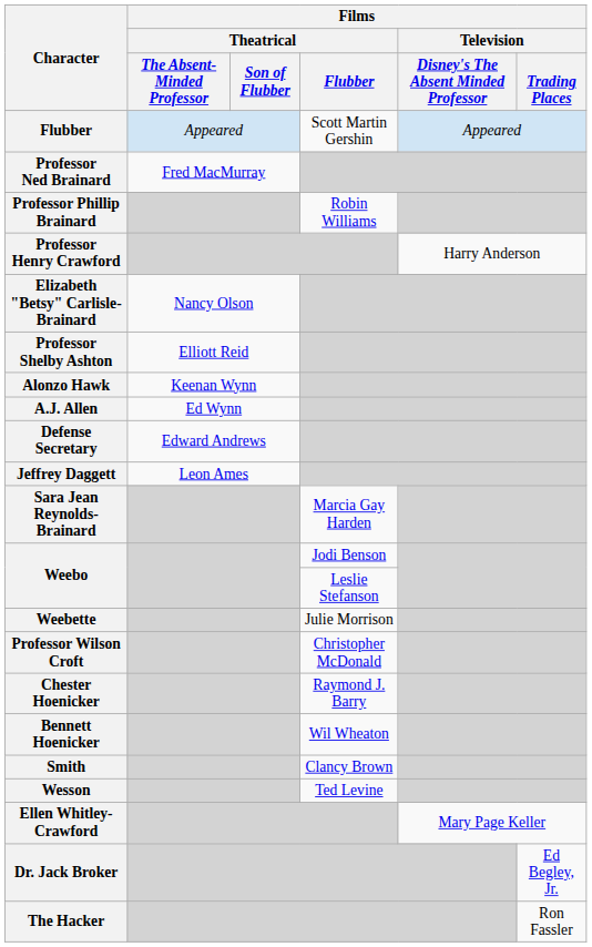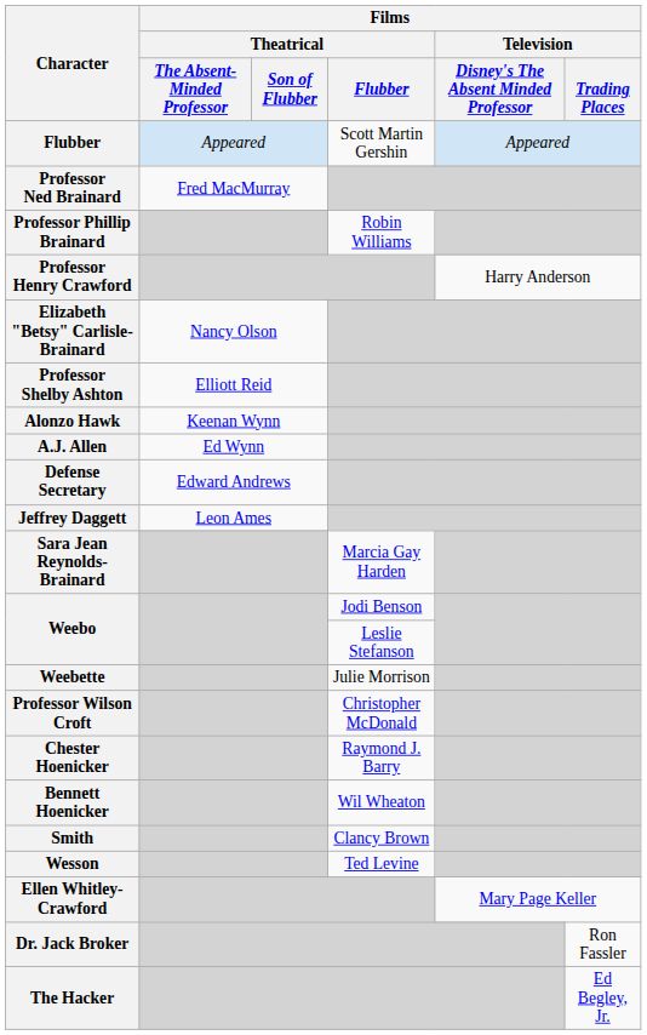 <table class="wikitable" style="text-align:center; width:99%;">
 <tr>
 <th rowspan="3">Character</th>
 <th colspan="5" style="text-align:center;">Films</th>
 </tr>
 <tr>
 <th colspan="3" style="text-align:center;">Theatrical</th>
 <th colspan="2" style="text-align:center;">Television</th>
 </tr>
 <tr>
 <th style="text-align:center;"><em><a href='#'>The Absent-Minded Professor</a></em></th>
 <th style="text-align:center;"><em><a href='#'>Son of Flubber</a></em></th>
 <th style="text-align:center;"><em><a href='#'>Flubber</a></em></th>
 <th style="text-align:center;"><em><a href='#'>Disney's The Absent Minded Professor</a></em></th>
 <th style="text-align:center;"><em><a href='#'> <br>Trading Places</a></em></th>
 </tr>
 <tr>
 <th>Flubber</th>
 <td colspan="2" style="background: #d0e5f5"><em>Appeared</em></td>
 <td>Scott Martin Gershin</td>
 <td colspan="2" style="background: #d0e5f5"><em>Appeared</em></td>
 </tr>
 <tr>
 <th>Professor<br>Ned Brainard</th>
 <td colspan="2"><a href='#'>Fred MacMurray</a></td>
 <td colspan="3" style="background:lightgrey;"></td>
 </tr>
 <tr>
 <th>Professor Phillip Brainard</th>
 <td colspan="2" style="background:lightgrey;"></td>
 <td><a href='#'>Robin Williams</a></td>
 <td colspan="2" style="background:lightgrey;"></td>
 </tr>
 <tr>
 <th>Professor<br>Henry Crawford</th>
 <td colspan="3" style="background:lightgrey;"></td>
 <td colspan="2">Harry Anderson</td>
 </tr>
 <tr>
 <th>Elizabeth "Betsy" Carlisle-Brainard</th>
 <td colspan="2"><a href='#'>Nancy Olson</a></td>
 <td colspan="3" style="background:lightgrey;"></td>
 </tr>
 <tr>
 <th>Professor<br>Shelby Ashton</th>
 <td colspan="2"><a href='#'>Elliott Reid</a></td>
 <td colspan="3" style="background:lightgrey;"></td>
 </tr>
 <tr>
 <th>Alonzo Hawk</th>
 <td colspan="2"><a href='#'>Keenan Wynn</a></td>
 <td colspan="3" style="background:lightgrey;"></td>
 </tr>
 <tr>
 <th>A.J. Allen</th>
 <td colspan="2"><a href='#'>Ed Wynn</a></td>
 <td colspan="3" style="background:lightgrey;"></td>
 </tr>
 <tr>
 <th>Defense Secretary</th>
 <td colspan="2"><a href='#'>Edward Andrews</a></td>
 <td colspan="3" style="background:lightgrey;"></td>
 </tr>
 <tr>
 <th>Jeffrey Daggett</th>
 <td colspan="2"><a href='#'>Leon Ames</a></td>
 <td colspan="3" style="background:lightgrey;"></td>
 </tr>
 <tr>
 <th>Sara Jean Reynolds-Brainard</th>
 <td colspan="2" style="background:lightgrey;"></td>
 <td><a href='#'>Marcia Gay Harden</a></td>
 <td colspan="2" style="background:lightgrey;"></td>
 </tr>
 <tr>
 <th rowspan="2">Weebo</th>
 <td rowspan="2" colspan="2" style="background:lightgrey;"></td>
 <td><a href='#'>Jodi Benson</a></td>
 <td rowspan="2" colspan="2" style="background:lightgrey;"></td>
 </tr>
 <tr>
 <td><a href='#'>Leslie Stefanson</a><br></td>
 </tr>
 <tr>
 <th>Weebette</th>
 <td colspan="2" style="background:lightgrey;"></td>
 <td>Julie Morrison</td>
 <td colspan="2" style="background:lightgrey;"></td>
 </tr>
 <tr>
 <th>Professor Wilson Croft</th>
 <td colspan="2" style="background:lightgrey;"></td>
 <td><a href='#'>Christopher McDonald</a></td>
 <td colspan="2" style="background:lightgrey;"></td>
 </tr>
 <tr>
 <th>Chester Hoenicker</th>
 <td colspan="2" style="background:lightgrey;"></td>
 <td><a href='#'>Raymond J. Barry</a></td>
 <td colspan="2" style="background:lightgrey;"></td>
 </tr>
 <tr>
 <th>Bennett Hoenicker</th>
 <td colspan="2" style="background:lightgrey;"></td>
 <td><a href='#'>Wil Wheaton</a></td>
 <td colspan="2" style="background:lightgrey;"></td>
 </tr>
 <tr>
 <th>Smith</th>
 <td colspan="2" style="background:lightgrey;"></td>
 <td><a href='#'>Clancy Brown</a></td>
 <td colspan="2" style="background:lightgrey;"></td>
 </tr>
 <tr>
 <th>Wesson</th>
 <td colspan="2" style="background:lightgrey;"></td>
 <td><a href='#'>Ted Levine</a></td>
 <td colspan="2" style="background:lightgrey;"></td>
 </tr>
 <tr>
 <th>Ellen Whitley-Crawford</th>
 <td colspan="3" style="background:lightgrey;"></td>
 <td colspan="2"><a href='#'>Mary Page Keller</a></td>
 </tr>
 <tr>
 <th>Dr. Jack Broker</th>
 <td colspan="4" style="background:lightgrey;"></td>
-<td><a href='#'>Ed Begley, Jr.</a></td>
+<td>Ron Fassler</td>
 </tr>
 <tr>
 <th>The Hacker</th>
 <td colspan="4" style="background:lightgrey;"¶></td>
-<td>Ron Fassler</td>
+<td><a href='#'>Ed Begley, Jr.</a></td>
 </tr>
 </table>
